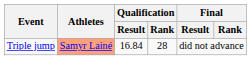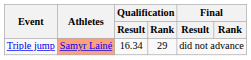 <table class="wikitable" border="1" style="font-size:90%">
 <tr>
 <th rowspan="2">Event</th>
 <th rowspan="2">Athletes</th>
 <th colspan="2">Qualification</th>
 <th colspan="2">Final</th>
 </tr>
 <tr>
 <th>Result</th>
 <th>Rank</th>
 <th>Result</th>
 <th>Rank</th>
 </tr>
 <tr>
 <td><a href='#'>Triple jump</a></td>
 <td style="background: lightsalmon;"><a href='#'>Samyr Lainé</a></td>
-<td align=center>16.84</td>
-<td align=center>28</td>
+<td align=center>16.34</td>
+<td align=center>29</td>
 <td align=center colspan=2>did not advance</td>
 </tr>
 </table>
